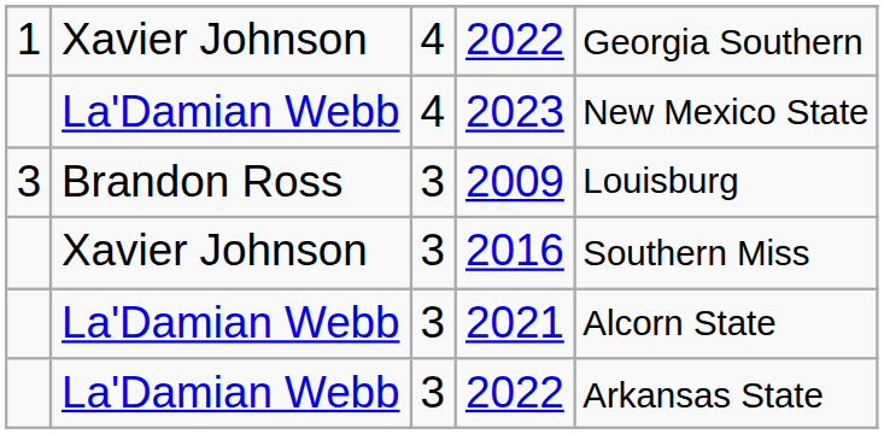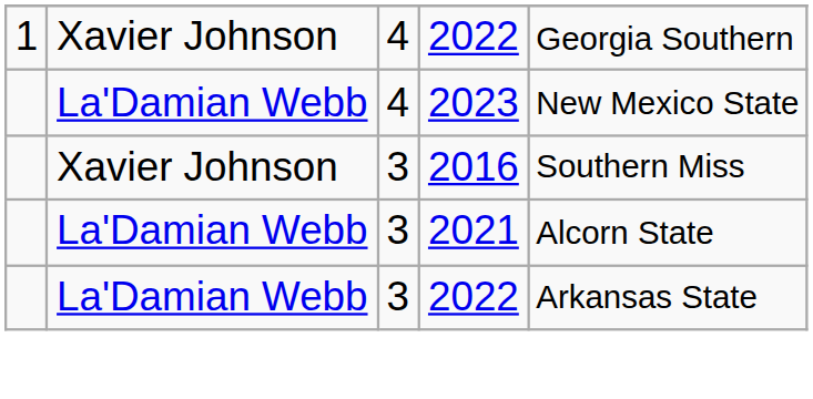 <table class="wikitable">
 <tr>
 </tr>
 <tr>
 <td>1</td>
 <td>Xavier Johnson</td>
 <td>4</td>
 <td><a href='#'>2022</a></td>
 <td style="font-size:80%;">Georgia Southern</td>
 </tr>
 <tr>
 <td></td>
 <td><a href='#'>La'Damian Webb</a></td>
 <td>4</td>
 <td><a href='#'>2023</a></td>
 <td style="font-size:80%;">New Mexico State</td>
-</tr>
-<tr>
-<td>3</td>
-<td>Brandon Ross</td>
-<td>3</td>
-<td><a href='#'>2009</a></td>
-<td style="font-size:80%;">Louisburg</td>
 </tr>
 <tr>
 <td></td>
 <td>Xavier Johnson</td>
 <td>3</td>
 <td><a href='#'>2016</a></td>
 <td style="font-size:80%;">Southern Miss</td>
 </tr>
 <tr>
 <td></td>
 <td><a href='#'>La'Damian Webb</a></td>
 <td>3</td>
 <td><a href='#'>2021</a></td>
 <td style="font-size:80%;">Alcorn State</td>
 </tr>
 <tr>
 <td></td>
 <td><a href='#'>La'Damian Webb</a></td>
 <td>3</td>
 <td><a href='#'>2022</a></td>
 <td style="font-size:80%;">Arkansas State</td>
 </tr>
 </table>
